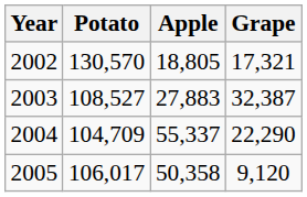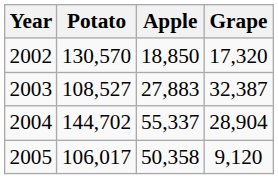 <table class="wikitable">
 <tr>
 <th>Year</th>
 <th>Potato</th>
 <th>Apple</th>
 <th>Grape</th>
 </tr>
 <tr>
 <td>2002</td>
 <td align="center">130,570</td>
-<td align="center">18,805</td>
-<td align="center">17,321</td>
+<td align="center">18,850</td>
+<td align="center">17,320</td>
 </tr>
 <tr>
 <td>2003</td>
 <td align="center">108,527</td>
 <td align="center">27,883</td>
 <td align="center">32,387</td>
 </tr>
 <tr>
 <td>2004</td>
-<td align="center">104,709</td>
+<td align="center">144,702</td>
 <td align="center">55,337</td>
-<td align="center">22,290</td>
+<td align="center">28,904</td>
 </tr>
 <tr>
 <td>2005</td>
 <td align="center">106,017</td>
 <td align="center">50,358</td>
 <td align="center">9,120</td>
 </tr>
 </table>
